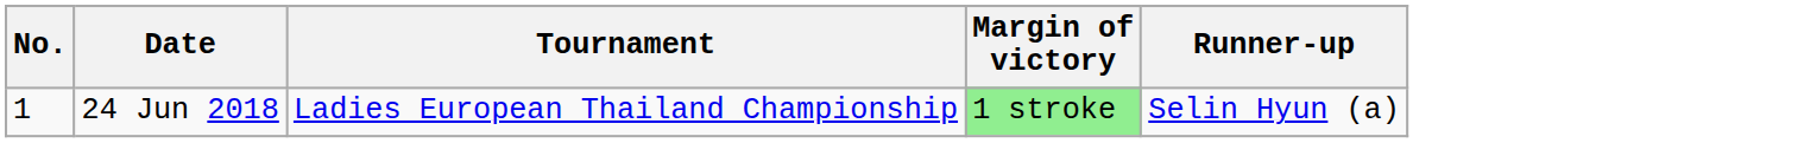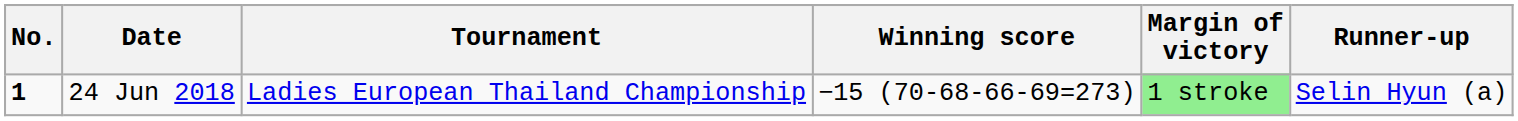 <table class="wikitable" style="font-size:95%;">
 <tr>
 <th>No.</th>
 <th>Date</th>
 <th>Tournament</th>
+<th>Winning score</th>
 <th>Margin of<br>victory</th>
 <th>Runner-up</th>
 </tr>
 <tr>
-<td>1</td>
+<td><strong>1</strong></td>
 <td>24 Jun <a href='#'>2018</a></td>
 <td><a href='#'>Ladies European Thailand Championship</a></td>
+<td>−15 (70-68-66-69=273)</td>
 <td style="background: lightgreen;">1 stroke</td>
 <td> <a href='#'>Selin Hyun</a> (a)</td>
 </tr>
 </table>
